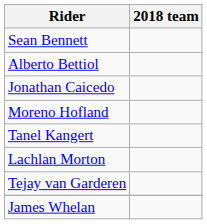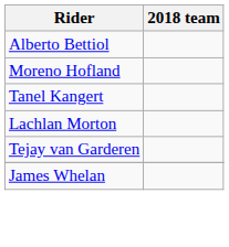 <table class="wikitable">
 <tr>
 <th>Rider</th>
 <th>2018 team</th>
 </tr>
 <tr>
-<td><a href='#'>Sean Bennett</a></td>
-<td></td>
-</tr>
-<tr>
 <td><a href='#'>Alberto Bettiol</a></td>
-<td></td>
-</tr>
-<tr>
-<td><a href='#'>Jonathan Caicedo</a></td>
 <td></td>
 </tr>
 <tr>
 <td><a href='#'>Moreno Hofland</a></td>
 <td></td>
 </tr>
 <tr>
 <td><a href='#'>Tanel Kangert</a></td>
 <td></td>
 </tr>
 <tr>
 <td><a href='#'>Lachlan Morton</a></td>
 <td></td>
 </tr>
 <tr>
 <td><a href='#'>Tejay van Garderen</a></td>
 <td></td>
 </tr>
 <tr>
 </tr>
 <tr>
 <td><a href='#'>James Whelan</a></td>
 <td></td>
 </tr>
 </table>
